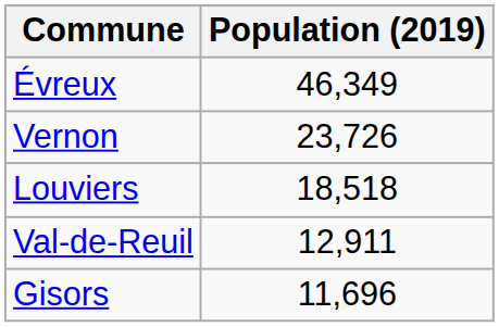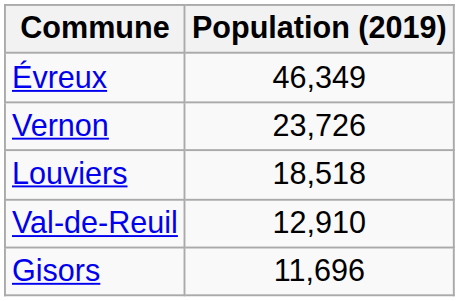 <table class=wikitable>
 <tr>
 <th>Commune</th>
 <th>Population (2019)</th>
 </tr>
 <tr>
 <td><a href='#'>Évreux</a></td>
 <td style="text-align: center;">46,349</td>
 </tr>
 <tr>
 <td><a href='#'>Vernon</a></td>
 <td style="text-align: center;">23,726</td>
 </tr>
 <tr>
 <td><a href='#'>Louviers</a></td>
 <td style="text-align: center;">18,518</td>
 </tr>
 <tr>
 <td><a href='#'>Val-de-Reuil</a></td>
-<td style="text-align: center;">12,911</td>
+<td style="text-align: center;">12,910</td>
 </tr>
 <tr>
 <td><a href='#'>Gisors</a></td>
 <td style="text-align: center;">11,696</td>
 </tr>
 </table>
